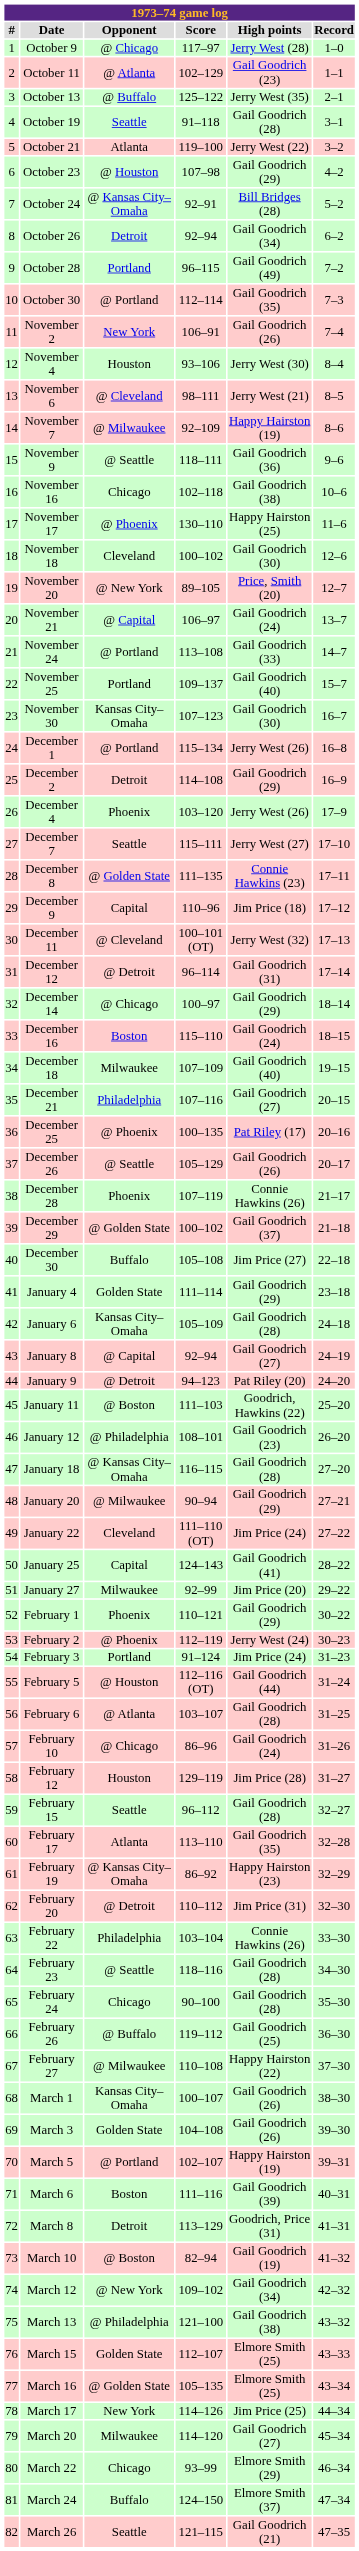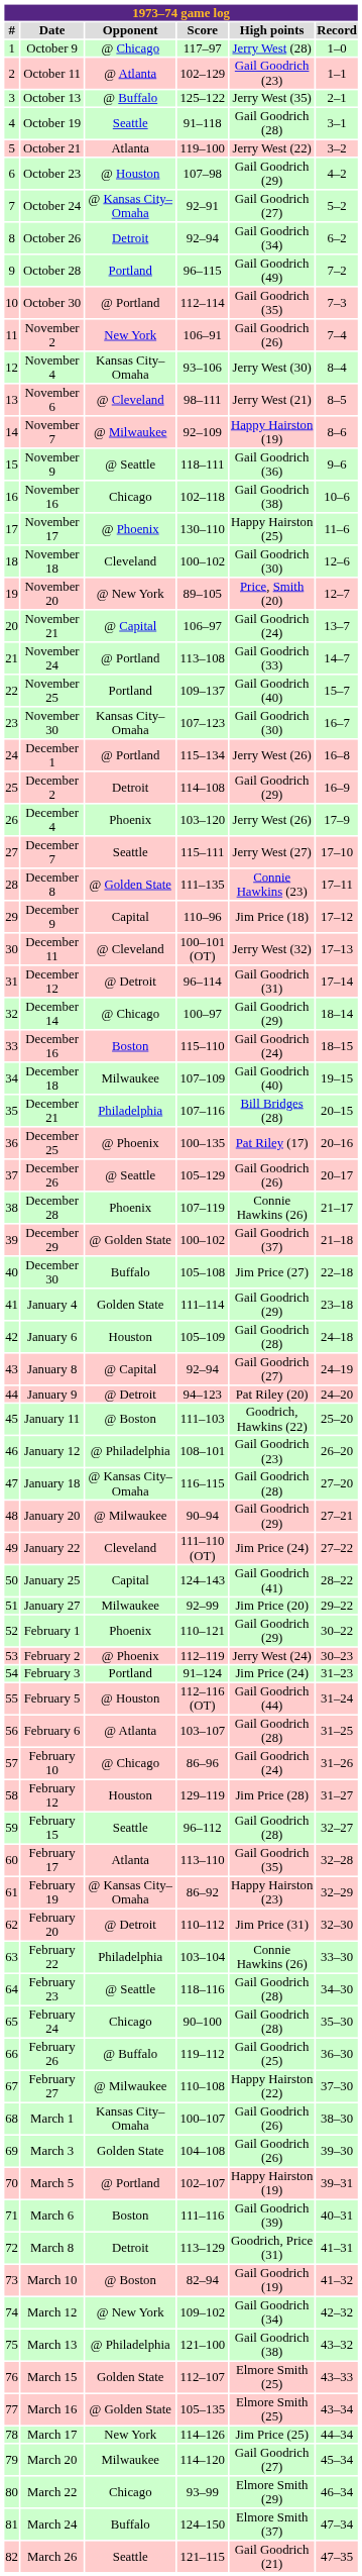 <table class="toccolours collapsible" width=50% style="clear:both; margin:1.5em auto; text-align:center">
 <tr>
 <th colspan=11 style="background:#552583; color:#FDB927;">1973–74 game log</th>
 </tr>
 <tr align="center" bgcolor="#dddddd">
 <td><strong>#</strong></td>
 <td><strong>Date</strong></td>
 <td><strong>Opponent</strong></td>
 <td><strong>Score</strong></td>
 <td><strong>High points</strong></td>
 <td><strong>Record</strong></td>
 </tr>
 <tr align="center" bgcolor="ccffcc">
 <td>1</td>
 <td>October 9</td>
 <td>@ <a href='#'>Chicago</a></td>
 <td>117–97</td>
 <td><a href='#'>Jerry West</a> (28)</td>
 <td>1–0</td>
 </tr>
 <tr align="center" bgcolor="ffcccc">
 <td>2</td>
 <td>October 11</td>
 <td>@ <a href='#'>Atlanta</a></td>
 <td>102–129</td>
 <td><a href='#'>Gail Goodrich</a> (23)</td>
 <td>1–1</td>
 </tr>
 <tr align="center" bgcolor="ccffcc">
 <td>3</td>
 <td>October 13</td>
 <td>@ <a href='#'>Buffalo</a></td>
 <td>125–122</td>
 <td>Jerry West (35)</td>
 <td>2–1</td>
 </tr>
 <tr align="center" bgcolor="ccffcc">
 <td>4</td>
 <td>October 19</td>
 <td><a href='#'>Seattle</a></td>
 <td>91–118</td>
 <td>Gail Goodrich (28)</td>
 <td>3–1</td>
 </tr>
 <tr align="center" bgcolor="ffcccc">
 <td>5</td>
 <td>October 21</td>
 <td>Atlanta</td>
 <td>119–100</td>
 <td>Jerry West (22)</td>
 <td>3–2</td>
 </tr>
 <tr align="center" bgcolor="ccffcc">
 <td>6</td>
 <td>October 23</td>
 <td>@ <a href='#'>Houston</a></td>
 <td>107–98</td>
 <td>Gail Goodrich (29)</td>
 <td>4–2</td>
 </tr>
 <tr align="center" bgcolor="ccffcc">
 <td>7</td>
 <td>October 24</td>
 <td>@ <a href='#'>Kansas City–Omaha</a></td>
 <td>92–91</td>
-<td><a href='#'>Bill Bridges</a> (28)</td>
+<td>Gail Goodrich (27)</td>
 <td>5–2</td>
 </tr>
 <tr align="center" bgcolor="ccffcc">
 <td>8</td>
 <td>October 26</td>
 <td><a href='#'>Detroit</a></td>
 <td>92–94</td>
 <td>Gail Goodrich (34)</td>
 <td>6–2</td>
 </tr>
 <tr align="center" bgcolor="ccffcc">
 <td>9</td>
 <td>October 28</td>
 <td><a href='#'>Portland</a></td>
 <td>96–115</td>
 <td>Gail Goodrich (49)</td>
 <td>7–2</td>
 </tr>
 <tr align="center" bgcolor="ffcccc">
 <td>10</td>
 <td>October 30</td>
 <td>@ Portland</td>
 <td>112–114</td>
 <td>Gail Goodrich (35)</td>
 <td>7–3</td>
 </tr>
 <tr align="center" bgcolor="ffcccc">
 <td>11</td>
 <td>November 2</td>
 <td><a href='#'>New York</a></td>
 <td>106–91</td>
 <td>Gail Goodrich (26)</td>
 <td>7–4</td>
 </tr>
 <tr align="center" bgcolor="ccffcc">
 <td>12</td>
 <td>November 4</td>
-<td>Houston</td>
+<td>Kansas City–Omaha</td>
 <td>93–106</td>
 <td>Jerry West (30)</td>
 <td>8–4</td>
 </tr>
 <tr align="center" bgcolor="ffcccc">
 <td>13</td>
 <td>November 6</td>
 <td>@ <a href='#'>Cleveland</a></td>
 <td>98–111</td>
 <td>Jerry West (21)</td>
 <td>8–5</td>
 </tr>
 <tr align="center" bgcolor="ffcccc">
 <td>14</td>
 <td>November 7</td>
 <td>@ <a href='#'>Milwaukee</a></td>
 <td>92–109</td>
 <td><a href='#'>Happy Hairston</a> (19)</td>
 <td>8–6</td>
 </tr>
 <tr align="center" bgcolor="ccffcc">
 <td>15</td>
 <td>November 9</td>
 <td>@ Seattle</td>
 <td>118–111</td>
 <td>Gail Goodrich (36)</td>
 <td>9–6</td>
 </tr>
 <tr align="center" bgcolor="ccffcc">
 <td>16</td>
 <td>November 16</td>
 <td>Chicago</td>
 <td>102–118</td>
 <td>Gail Goodrich (38)</td>
 <td>10–6</td>
 </tr>
 <tr align="center" bgcolor="ccffcc">
 <td>17</td>
 <td>November 17</td>
 <td>@ <a href='#'>Phoenix</a></td>
 <td>130–110</td>
 <td>Happy Hairston (25)</td>
 <td>11–6</td>
 </tr>
 <tr align="center" bgcolor="ccffcc">
 <td>18</td>
 <td>November 18</td>
 <td>Cleveland</td>
 <td>100–102</td>
 <td>Gail Goodrich (30)</td>
 <td>12–6</td>
 </tr>
 <tr align="center" bgcolor="ffcccc">
 <td>19</td>
 <td>November 20</td>
 <td>@ New York</td>
 <td>89–105</td>
 <td><a href='#'>Price</a>, <a href='#'>Smith</a> (20)</td>
 <td>12–7</td>
 </tr>
 <tr align="center" bgcolor="ccffcc">
 <td>20</td>
 <td>November 21</td>
 <td>@ <a href='#'>Capital</a></td>
 <td>106–97</td>
 <td>Gail Goodrich (24)</td>
 <td>13–7</td>
 </tr>
 <tr align="center" bgcolor="ccffcc">
 <td>21</td>
 <td>November 24</td>
 <td>@ Portland</td>
 <td>113–108</td>
 <td>Gail Goodrich (33)</td>
 <td>14–7</td>
 </tr>
 <tr align="center" bgcolor="ccffcc">
 <td>22</td>
 <td>November 25</td>
 <td>Portland</td>
 <td>109–137</td>
 <td>Gail Goodrich (40)</td>
 <td>15–7</td>
 </tr>
 <tr align="center" bgcolor="ccffcc">
 <td>23</td>
 <td>November 30</td>
 <td>Kansas City–Omaha</td>
 <td>107–123</td>
 <td>Gail Goodrich (30)</td>
 <td>16–7</td>
 </tr>
 <tr align="center" bgcolor="ffcccc">
 <td>24</td>
 <td>December 1</td>
 <td>@ Portland</td>
 <td>115–134</td>
 <td>Jerry West (26)</td>
 <td>16–8</td>
 </tr>
 <tr align="center" bgcolor="ffcccc">
 <td>25</td>
 <td>December 2</td>
 <td>Detroit</td>
 <td>114–108</td>
 <td>Gail Goodrich (29)</td>
 <td>16–9</td>
 </tr>
 <tr align="center" bgcolor="ccffcc">
 <td>26</td>
 <td>December 4</td>
 <td>Phoenix</td>
 <td>103–120</td>
 <td>Jerry West (26)</td>
 <td>17–9</td>
 </tr>
 <tr align="center" bgcolor="ffcccc">
 <td>27</td>
 <td>December 7</td>
 <td>Seattle</td>
 <td>115–111</td>
 <td>Jerry West (27)</td>
 <td>17–10</td>
 </tr>
 <tr align="center" bgcolor="ffcccc">
 <td>28</td>
 <td>December 8</td>
 <td>@ <a href='#'>Golden State</a></td>
 <td>111–135</td>
 <td><a href='#'>Connie Hawkins</a> (23)</td>
 <td>17–11</td>
 </tr>
 <tr align="center" bgcolor="ffcccc">
 <td>29</td>
 <td>December 9</td>
 <td>Capital</td>
 <td>110–96</td>
 <td>Jim Price (18)</td>
 <td>17–12</td>
 </tr>
 <tr align="center" bgcolor="ffcccc">
 <td>30</td>
 <td>December 11</td>
 <td>@ Cleveland</td>
 <td>100–101 (OT)</td>
 <td>Jerry West (32)</td>
 <td>17–13</td>
 </tr>
 <tr align="center" bgcolor="ffcccc">
 <td>31</td>
 <td>December 12</td>
 <td>@ Detroit</td>
 <td>96–114</td>
 <td>Gail Goodrich (31)</td>
 <td>17–14</td>
 </tr>
 <tr align="center" bgcolor="ccffcc">
 <td>32</td>
 <td>December 14</td>
 <td>@ Chicago</td>
 <td>100–97</td>
 <td>Gail Goodrich (29)</td>
 <td>18–14</td>
 </tr>
 <tr align="center" bgcolor="ffcccc">
 <td>33</td>
 <td>December 16</td>
 <td><a href='#'>Boston</a></td>
 <td>115–110</td>
 <td>Gail Goodrich (24)</td>
 <td>18–15</td>
 </tr>
 <tr align="center" bgcolor="ccffcc">
 <td>34</td>
 <td>December 18</td>
 <td>Milwaukee</td>
 <td>107–109</td>
 <td>Gail Goodrich (40)</td>
 <td>19–15</td>
 </tr>
 <tr align="center" bgcolor="ccffcc">
 <td>35</td>
 <td>December 21</td>
 <td><a href='#'>Philadelphia</a></td>
 <td>107–116</td>
-<td>Gail Goodrich (27)</td>
+<td><a href='#'>Bill Bridges</a> (28)</td>
 <td>20–15</td>
 </tr>
 <tr align="center" bgcolor="ffcccc">
 <td>36</td>
 <td>December 25</td>
 <td>@ Phoenix</td>
 <td>100–135</td>
 <td><a href='#'>Pat Riley</a> (17)</td>
 <td>20–16</td>
 </tr>
 <tr align="center" bgcolor="ffcccc">
 <td>37</td>
 <td>December 26</td>
 <td>@ Seattle</td>
 <td>105–129</td>
 <td>Gail Goodrich (26)</td>
 <td>20–17</td>
 </tr>
 <tr align="center" bgcolor="ccffcc">
 <td>38</td>
 <td>December 28</td>
 <td>Phoenix</td>
 <td>107–119</td>
 <td>Connie Hawkins (26)</td>
 <td>21–17</td>
 </tr>
 <tr align="center" bgcolor="ffcccc">
 <td>39</td>
 <td>December 29</td>
 <td>@ Golden State</td>
 <td>100–102</td>
 <td>Gail Goodrich (37)</td>
 <td>21–18</td>
 </tr>
 <tr align="center" bgcolor="ccffcc">
 <td>40</td>
 <td>December 30</td>
 <td>Buffalo</td>
 <td>105–108</td>
 <td>Jim Price (27)</td>
 <td>22–18</td>
 </tr>
 <tr align="center" bgcolor="ccffcc">
 <td>41</td>
 <td>January 4</td>
 <td>Golden State</td>
 <td>111–114</td>
 <td>Gail Goodrich (29)</td>
 <td>23–18</td>
 </tr>
 <tr align="center" bgcolor="ccffcc">
 <td>42</td>
 <td>January 6</td>
-<td>Kansas City–Omaha</td>
+<td>Houston</td>
 <td>105–109</td>
 <td>Gail Goodrich (28)</td>
 <td>24–18</td>
 </tr>
 <tr align="center" bgcolor="ffcccc">
 <td>43</td>
 <td>January 8</td>
 <td>@ Capital</td>
 <td>92–94</td>
 <td>Gail Goodrich (27)</td>
 <td>24–19</td>
 </tr>
 <tr align="center" bgcolor="ffcccc">
 <td>44</td>
 <td>January 9</td>
 <td>@ Detroit</td>
 <td>94–123</td>
 <td>Pat Riley (20)</td>
 <td>24–20</td>
 </tr>
 <tr align="center" bgcolor="ccffcc">
 <td>45</td>
 <td>January 11</td>
 <td>@ Boston</td>
 <td>111–103</td>
 <td>Goodrich, Hawkins (22)</td>
 <td>25–20</td>
 </tr>
 <tr align="center" bgcolor="ccffcc">
 <td>46</td>
 <td>January 12</td>
 <td>@ Philadelphia</td>
 <td>108–101</td>
 <td>Gail Goodrich (23)</td>
 <td>26–20</td>
 </tr>
 <tr align="center" bgcolor="ccffcc">
 <td>47</td>
 <td>January 18</td>
 <td>@ Kansas City–Omaha</td>
 <td>116–115</td>
 <td>Gail Goodrich (28)</td>
 <td>27–20</td>
 </tr>
 <tr align="center" bgcolor="ffcccc">
 <td>48</td>
 <td>January 20</td>
 <td>@ Milwaukee</td>
 <td>90–94</td>
 <td>Gail Goodrich (29)</td>
 <td>27–21</td>
 </tr>
 <tr align="center" bgcolor="ffcccc">
 <td>49</td>
 <td>January 22</td>
 <td>Cleveland</td>
 <td>111–110 (OT)</td>
 <td>Jim Price (24)</td>
 <td>27–22</td>
 </tr>
 <tr align="center" bgcolor="ccffcc">
 <td>50</td>
 <td>January 25</td>
 <td>Capital</td>
 <td>124–143</td>
 <td>Gail Goodrich (41)</td>
 <td>28–22</td>
 </tr>
 <tr align="center" bgcolor="ccffcc">
 <td>51</td>
 <td>January 27</td>
 <td>Milwaukee</td>
 <td>92–99</td>
 <td>Jim Price (20)</td>
 <td>29–22</td>
 </tr>
 <tr align="center" bgcolor="ccffcc">
 <td>52</td>
 <td>February 1</td>
 <td>Phoenix</td>
 <td>110–121</td>
 <td>Gail Goodrich (29)</td>
 <td>30–22</td>
 </tr>
 <tr align="center" bgcolor="ffcccc">
 <td>53</td>
 <td>February 2</td>
 <td>@ Phoenix</td>
 <td>112–119</td>
 <td>Jerry West (24)</td>
 <td>30–23</td>
 </tr>
 <tr align="center" bgcolor="ccffcc">
 <td>54</td>
 <td>February 3</td>
 <td>Portland</td>
 <td>91–124</td>
 <td>Jim Price (24)</td>
 <td>31–23</td>
 </tr>
 <tr align="center" bgcolor="ffcccc">
 <td>55</td>
 <td>February 5</td>
 <td>@ Houston</td>
 <td>112–116 (OT)</td>
 <td>Gail Goodrich (44)</td>
 <td>31–24</td>
 </tr>
 <tr align="center" bgcolor="ffcccc">
 <td>56</td>
 <td>February 6</td>
 <td>@ Atlanta</td>
 <td>103–107</td>
 <td>Gail Goodrich (28)</td>
 <td>31–25</td>
 </tr>
 <tr align="center" bgcolor="ffcccc">
 <td>57</td>
 <td>February 10</td>
 <td>@ Chicago</td>
 <td>86–96</td>
 <td>Gail Goodrich (24)</td>
 <td>31–26</td>
 </tr>
 <tr align="center" bgcolor="ffcccc">
 <td>58</td>
 <td>February 12</td>
 <td>Houston</td>
 <td>129–119</td>
 <td>Jim Price (28)</td>
 <td>31–27</td>
 </tr>
 <tr align="center" bgcolor="ccffcc">
 <td>59</td>
 <td>February 15</td>
 <td>Seattle</td>
 <td>96–112</td>
 <td>Gail Goodrich (28)</td>
 <td>32–27</td>
 </tr>
 <tr align="center" bgcolor="ffcccc">
 <td>60</td>
 <td>February 17</td>
 <td>Atlanta</td>
 <td>113–110</td>
 <td>Gail Goodrich (35)</td>
 <td>32–28</td>
 </tr>
 <tr align="center" bgcolor="ffcccc">
 <td>61</td>
 <td>February 19</td>
 <td>@ Kansas City–Omaha</td>
 <td>86–92</td>
 <td>Happy Hairston (23)</td>
 <td>32–29</td>
 </tr>
 <tr align="center" bgcolor="ffcccc">
 <td>62</td>
 <td>February 20</td>
 <td>@ Detroit</td>
 <td>110–112</td>
 <td>Jim Price (31)</td>
 <td>32–30</td>
 </tr>
 <tr align="center" bgcolor="ccffcc">
 <td>63</td>
 <td>February 22</td>
 <td>Philadelphia</td>
 <td>103–104</td>
 <td>Connie Hawkins (26)</td>
 <td>33–30</td>
 </tr>
 <tr align="center" bgcolor="ccffcc">
 <td>64</td>
 <td>February 23</td>
 <td>@ Seattle</td>
 <td>118–116</td>
 <td>Gail Goodrich (28)</td>
 <td>34–30</td>
 </tr>
 <tr align="center" bgcolor="ccffcc">
 <td>65</td>
 <td>February 24</td>
 <td>Chicago</td>
 <td>90–100</td>
 <td>Gail Goodrich (28)</td>
 <td>35–30</td>
 </tr>
 <tr align="center" bgcolor="ccffcc">
 <td>66</td>
 <td>February 26</td>
 <td>@ Buffalo</td>
 <td>119–112</td>
 <td>Gail Goodrich (25)</td>
 <td>36–30</td>
 </tr>
 <tr align="center" bgcolor="ccffcc">
 <td>67</td>
 <td>February 27</td>
 <td>@ Milwaukee</td>
 <td>110–108</td>
 <td>Happy Hairston (22)</td>
 <td>37–30</td>
 </tr>
 <tr align="center" bgcolor="ccffcc">
 <td>68</td>
 <td>March 1</td>
 <td>Kansas City–Omaha</td>
 <td>100–107</td>
 <td>Gail Goodrich (26)</td>
 <td>38–30</td>
 </tr>
 <tr align="center" bgcolor="ccffcc">
 <td>69</td>
 <td>March 3</td>
 <td>Golden State</td>
 <td>104–108</td>
 <td>Gail Goodrich (26)</td>
 <td>39–30</td>
 </tr>
 <tr align="center" bgcolor="ffcccc">
 <td>70</td>
 <td>March 5</td>
 <td>@ Portland</td>
 <td>102–107</td>
 <td>Happy Hairston (19)</td>
 <td>39–31</td>
 </tr>
 <tr align="center" bgcolor="ccffcc">
 <td>71</td>
 <td>March 6</td>
 <td>Boston</td>
 <td>111–116</td>
 <td>Gail Goodrich (39)</td>
 <td>40–31</td>
 </tr>
 <tr align="center" bgcolor="ccffcc">
 <td>72</td>
 <td>March 8</td>
 <td>Detroit</td>
 <td>113–129</td>
 <td>Goodrich, Price (31)</td>
 <td>41–31</td>
 </tr>
 <tr align="center" bgcolor="ffcccc">
 <td>73</td>
 <td>March 10</td>
 <td>@ Boston</td>
 <td>82–94</td>
 <td>Gail Goodrich (19)</td>
 <td>41–32</td>
 </tr>
 <tr align="center" bgcolor="ccffcc">
 <td>74</td>
 <td>March 12</td>
 <td>@ New York</td>
 <td>109–102</td>
 <td>Gail Goodrich (34)</td>
 <td>42–32</td>
 </tr>
 <tr align="center" bgcolor="ccffcc">
 <td>75</td>
 <td>March 13</td>
 <td>@ Philadelphia</td>
 <td>121–100</td>
 <td>Gail Goodrich (38)</td>
 <td>43–32</td>
 </tr>
 <tr align="center" bgcolor="ffcccc">
 <td>76</td>
 <td>March 15</td>
 <td>Golden State</td>
 <td>112–107</td>
 <td>Elmore Smith (25)</td>
 <td>43–33</td>
 </tr>
 <tr align="center" bgcolor="ffcccc">
 <td>77</td>
 <td>March 16</td>
 <td>@ Golden State</td>
 <td>105–135</td>
 <td>Elmore Smith (25)</td>
 <td>43–34</td>
 </tr>
 <tr align="center" bgcolor="ccffcc">
 <td>78</td>
 <td>March 17</td>
 <td>New York</td>
 <td>114–126</td>
 <td>Jim Price (25)</td>
 <td>44–34</td>
 </tr>
 <tr align="center" bgcolor="ccffcc">
 <td>79</td>
 <td>March 20</td>
 <td>Milwaukee</td>
 <td>114–120</td>
 <td>Gail Goodrich (27)</td>
 <td>45–34</td>
 </tr>
 <tr align="center" bgcolor="ccffcc">
 <td>80</td>
 <td>March 22</td>
 <td>Chicago</td>
 <td>93–99</td>
 <td>Elmore Smith (29)</td>
 <td>46–34</td>
 </tr>
 <tr align="center" bgcolor="ccffcc">
 <td>81</td>
 <td>March 24</td>
 <td>Buffalo</td>
 <td>124–150</td>
 <td>Elmore Smith (37)</td>
 <td>47–34</td>
 </tr>
 <tr align="center" bgcolor="ffcccc">
 <td>82</td>
 <td>March 26</td>
 <td>Seattle</td>
 <td>121–115</td>
 <td>Gail Goodrich (21)</td>
 <td>47–35</td>
 </tr>
 </table>
